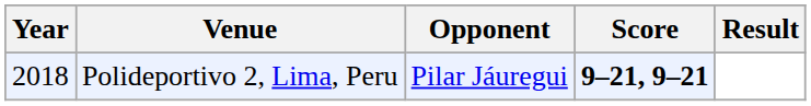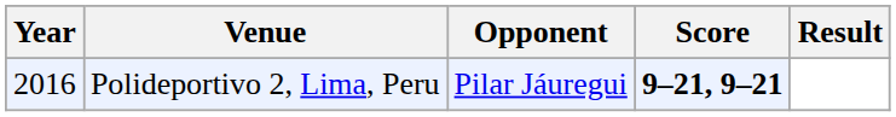 <table class="sortable wikitable" style="font-size: 90%;">
 <tr>
 <th>Year</th>
 <th>Venue</th>
 <th>Opponent</th>
 <th>Score</th>
 <th>Result</th>
 </tr>
 <tr style="background:#ECF2FF">
-<td align="center">2018</td>
+<td align="center">2016</td>
 <td align="left">Polideportivo 2, <a href='#'>Lima</a>, Peru</td>
 <td align="left"> <a href='#'>Pilar Jáuregui</a></td>
 <td align="left"><strong>9–21, 9–21</strong></td>
 <td style="text-align:left; background:white"><strong></strong></td>
 </tr>
 </table>
